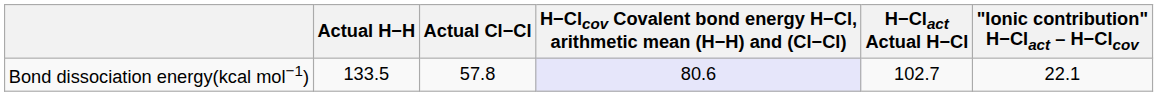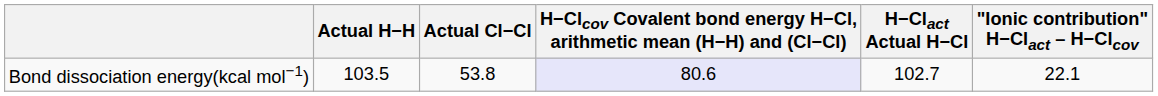 <table class="wikitable" style="text-align:center">
 <tr>
 <th></th>
 <th>Actual H−H</th>
 <th>Actual Cl−Cl</th>
 <th>H−Cl<em><sub>cov</sub></em> Covalent bond energy H−Cl,<br> arithmetic mean (H−H) and (Cl−Cl)</th>
 <th>H−Cl<sub><em>act</em></sub><br>Actual H−Cl</th>
 <th>"Ionic contribution"<br>H−Cl<sub><em>act</em></sub> – H−Cl<sub><em>cov</em></sub></th>
 </tr>
 <tr>
 <td>Bond dissociation energy(kcal mol<sup>−1</sup>)</td>
-<td>133.5</td>
-<td>57.8</td>
+<td>103.5</td>
+<td>53.8</td>
 <td style="background: lavender;">80.6</td>
 <td>102.7</td>
 <td>22.1</td>
 </tr>
 </table>
